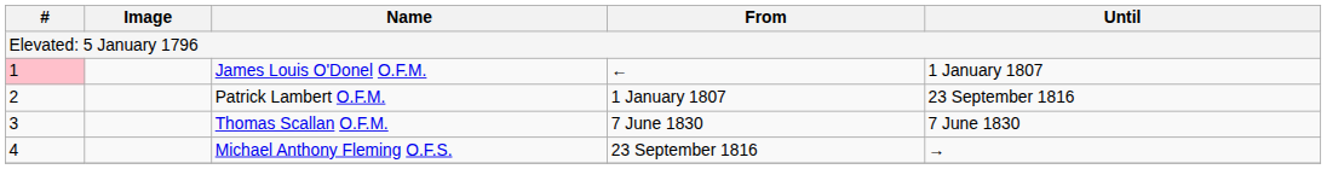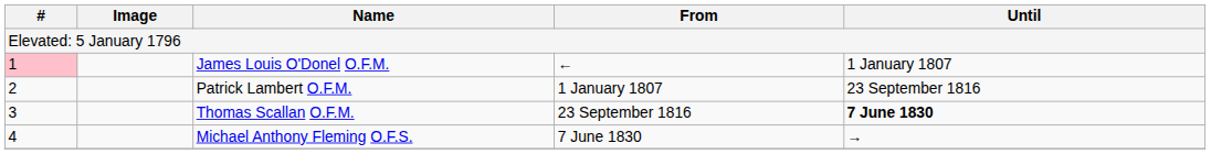 <table class="wikitable" style="width:100%">
 <tr>
 <th width="5%">#</th>
 <th width="8%">Image</th>
 <th width="25%">Name</th>
 <th width="20%">From</th>
 <th width="25%">Until</th>
 </tr>
 <tr bgcolor="#F5F5F5">
 <td colspan="5" align="left"><span>Elevated: 5 January 1796</span></td>
 </tr>
 <tr>
 <td style="background: pink;">1</td>
 <td></td>
 <td><a href='#'>James Louis O'Donel</a> <a href='#'>O.F.M.</a></td>
 <td>←</td>
 <td>1 January 1807</td>
 </tr>
 <tr>
 <td>2</td>
 <td></td>
 <td>Patrick Lambert <a href='#'>O.F.M.</a></td>
 <td>1 January 1807</td>
 <td>23 September 1816</td>
 </tr>
 <tr>
 <td>3</td>
 <td></td>
 <td><a href='#'>Thomas Scallan</a> <a href='#'>O.F.M.</a></td>
-<td>7 June 1830</td>
-<td>7 June 1830</td>
+<td>23 September 1816</td>
+<td><strong>7 June 1830</strong></td>
 </tr>
 <tr>
 <td>4</td>
 <td></td>
 <td><a href='#'>Michael Anthony Fleming</a> <a href='#'>O.F.S.</a></td>
-<td>23 September 1816</td>
+<td>7 June 1830</td>
 <td>→</td>
 </tr>
 <tr>
 </tr>
 </table>
